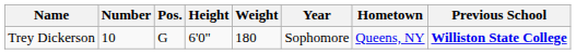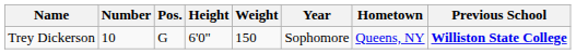 <table class="wikitable sortable" border="1">
 <tr>
 <th>Name</th>
 <th>Number</th>
 <th>Pos.</th>
 <th>Height</th>
 <th>Weight</th>
 <th>Year</th>
 <th>Hometown</th>
 <th class="unsortable">Previous School</th>
 </tr>
 <tr>
 <td sortname>Trey Dickerson</td>
 <td>10</td>
 <td>G</td>
 <td>6'0"</td>
-<td>180</td>
+<td>150</td>
 <td>Sophomore</td>
 <td><a href='#'>Queens, NY</a></td>
 <td><strong><a href='#'>Williston State College</a></strong></td>
 </tr>
 </table>
